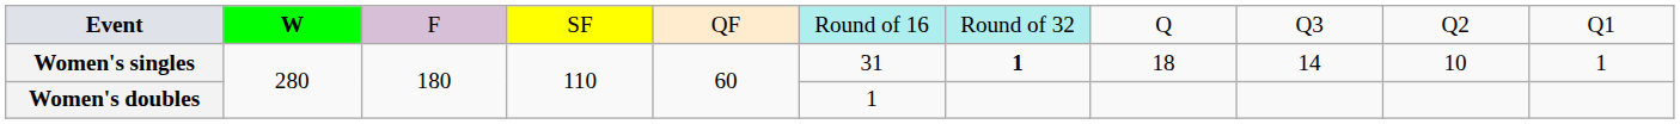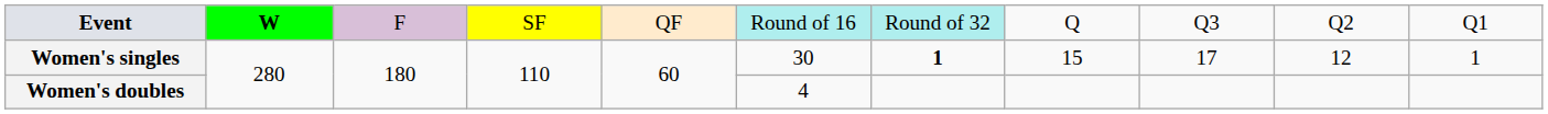 <table class=wikitable style=font-size:90%;text-align:center>
 <tr>
 <td style="width:130px; background:#dfe2e9;"><strong>Event</strong></td>
 <td style="width:80px; background:lime;"><strong>W</strong></td>
 <td style="width:85px; background:thistle;">F</td>
 <td style="width:85px; background:#ff0;">SF</td>
 <td style="width:85px; background:#ffebcd;">QF</td>
 <td style="width:85px; background:#afeeee;">Round of 16</td>
 <td style="width:85px; background:#afeeee;">Round of 32</td>
 <td width=85>Q</td>
 <td width=85>Q3</td>
 <td width=85>Q2</td>
 <td width=85>Q1</td>
 </tr>
 <tr>
 <th style="background:#f3f3f3;">Women's singles</th>
 <td rowspan=2>280</td>
 <td rowspan=2>180</td>
 <td rowspan=2>110</td>
 <td rowspan=2>60</td>
-<td>31</td>
+<td>30</td>
 <td><strong>1</strong></td>
-<td>18</td>
-<td>14</td>
-<td>10</td>
+<td>15</td>
+<td>17</td>
+<td>12</td>
 <td>1</td>
 </tr>
 <tr>
 <th style="background:#f3f3f3;">Women's doubles</th>
-<td>1</td>
+<td>4</td>
 <td></td>
 <td></td>
 <td></td>
 <td></td>
 <td></td>
 </tr>
 </table>
